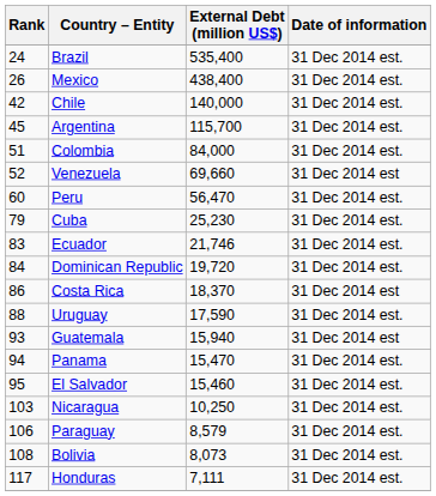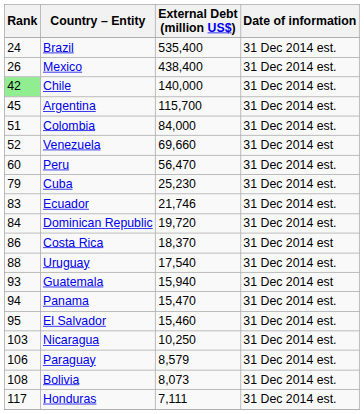 <table class="wikitable">
 <tr>
 <th>Rank</th>
 <th>Country – Entity</th>
 <th>External Debt<br> (million <a href='#'>US$</a>)</th>
 <th>Date of information</th>
 </tr>
 <tr>
 </tr>
 <tr>
 <td>24</td>
 <td><a href='#'>Brazil</a></td>
 <td>535,400</td>
 <td>31 Dec 2014 est.</td>
 </tr>
 <tr>
 <td>26</td>
 <td><a href='#'>Mexico</a></td>
 <td>438,400</td>
 <td>31 Dec 2014 est.</td>
 </tr>
 <tr>
-<td>42</td>
+<td style="background: lightgreen;">42</td>
 <td><a href='#'>Chile</a></td>
 <td>140,000</td>
 <td>31 Dec 2014 est.</td>
 </tr>
 <tr>
 <td>45</td>
 <td><a href='#'>Argentina</a></td>
 <td>115,700</td>
 <td>31 Dec 2014 est.</td>
 </tr>
 <tr>
 <td>51</td>
 <td><a href='#'>Colombia</a></td>
 <td>84,000</td>
 <td>31 Dec 2014 est.</td>
 </tr>
 <tr>
 <td>52</td>
 <td><a href='#'>Venezuela</a></td>
 <td>69,660</td>
 <td>31 Dec 2014 est</td>
 </tr>
 <tr>
 <td>60</td>
 <td><a href='#'>Peru</a></td>
 <td>56,470</td>
 <td>31 Dec 2014 est.</td>
 </tr>
 <tr>
 <td>79</td>
 <td><a href='#'>Cuba</a></td>
 <td>25,230</td>
 <td>31 Dec 2014 est.</td>
 </tr>
 <tr>
 <td>83</td>
 <td><a href='#'>Ecuador</a></td>
 <td>21,746</td>
 <td>31 Dec 2014 est.</td>
 </tr>
 <tr>
 <td>84</td>
 <td><a href='#'>Dominican Republic</a></td>
 <td>19,720</td>
 <td>31 Dec 2014 est.</td>
 </tr>
 <tr>
 <td>86</td>
 <td><a href='#'>Costa Rica</a></td>
 <td>18,370</td>
 <td>31 Dec 2014 est</td>
 </tr>
 <tr>
 <td>88</td>
 <td><a href='#'>Uruguay</a></td>
-<td>17,590</td>
+<td>17,540</td>
 <td>31 Dec 2014 est.</td>
 </tr>
 <tr>
 <td>93</td>
 <td><a href='#'>Guatemala</a></td>
 <td>15,940</td>
 <td>31 Dec 2014 est</td>
 </tr>
 <tr>
 <td>94</td>
 <td><a href='#'>Panama</a></td>
 <td>15,470</td>
 <td>31 Dec 2014 est.</td>
 </tr>
 <tr>
 <td>95</td>
 <td><a href='#'>El Salvador</a></td>
 <td>15,460</td>
 <td>31 Dec 2014 est.</td>
 </tr>
 <tr>
 <td>103</td>
 <td><a href='#'>Nicaragua</a></td>
 <td>10,250</td>
 <td>31 Dec 2014 est.</td>
 </tr>
 <tr>
 <td>106</td>
 <td><a href='#'>Paraguay</a></td>
 <td>8,579</td>
 <td>31 Dec 2014 est.</td>
 </tr>
 <tr>
 <td>108</td>
 <td><a href='#'>Bolivia</a></td>
 <td>8,073</td>
 <td>31 Dec 2014 est.</td>
 </tr>
 <tr>
 <td>117</td>
 <td><a href='#'>Honduras</a></td>
 <td>7,111</td>
 <td>31 Dec 2014 est.</td>
 </tr>
 <tr>
 </tr>
 </table>
